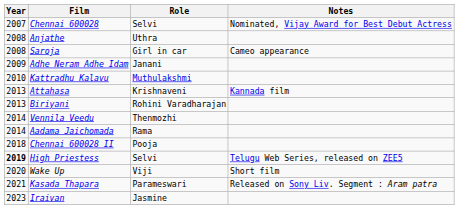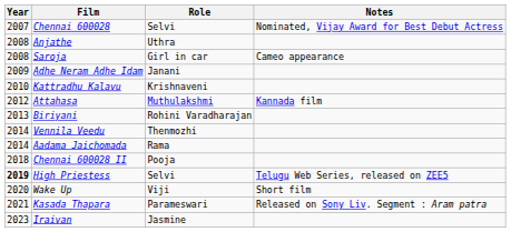 <table class="wikitable sortable">
 <tr>
 <th>Year</th>
 <th>Film</th>
 <th>Role</th>
 <th>Notes</th>
 </tr>
 <tr>
 <td>2007</td>
 <td><em><a href='#'>Chennai 600028</a></em></td>
 <td>Selvi</td>
 <td>Nominated, <a href='#'>Vijay Award for Best Debut Actress</a></td>
 </tr>
 <tr>
 <td>2008</td>
 <td><em><a href='#'>Anjathe</a></em></td>
 <td>Uthra</td>
 <td></td>
 </tr>
 <tr>
 <td>2008</td>
 <td><em><a href='#'>Saroja</a></em></td>
 <td>Girl in car</td>
 <td>Cameo appearance</td>
 </tr>
 <tr>
 <td>2009</td>
 <td><em><a href='#'>Adhe Neram Adhe Idam</a></em></td>
 <td>Janani</td>
 <td></td>
 </tr>
 <tr>
 <td>2010</td>
 <td><em><a href='#'>Kattradhu Kalavu</a></em></td>
-<td><a href='#'>Muthulakshmi</a></td>
+<td>Krishnaveni</td>
 <td></td>
 </tr>
 <tr>
-<td>2013</td>
+<td>2012</td>
 <td><em><a href='#'>Attahasa</a></em></td>
-<td>Krishnaveni</td>
+<td><a href='#'>Muthulakshmi</a></td>
 <td><a href='#'>Kannada</a> film</td>
 </tr>
 <tr>
 <td>2013</td>
 <td><em><a href='#'>Biriyani</a></em></td>
 <td>Rohini Varadharajan</td>
 <td></td>
 </tr>
 <tr>
 <td>2014</td>
 <td><em><a href='#'>Vennila Veedu</a></em></td>
 <td>Thenmozhi</td>
 <td></td>
 </tr>
 <tr>
 <td>2014</td>
 <td><em><a href='#'>Aadama Jaichomada</a></em></td>
 <td>Rama</td>
 <td></td>
 </tr>
 <tr>
 <td>2018</td>
 <td><em><a href='#'>Chennai 600028 II</a></em></td>
 <td>Pooja</td>
 <td></td>
 </tr>
 <tr>
 <td><strong>2019</strong></td>
 <td><em><a href='#'>High Priestess</a></em></td>
 <td>Selvi</td>
 <td><a href='#'>Telugu</a> Web Series, released on <a href='#'>ZEE5</a></td>
 </tr>
 <tr>
 <td>2020</td>
 <td><em>Wake Up</em></td>
 <td>Viji</td>
 <td>Short film</td>
 </tr>
 <tr>
 <td>2021</td>
 <td><em><a href='#'>Kasada Thapara</a></em></td>
 <td>Parameswari</td>
 <td>Released on <a href='#'>Sony Liv</a>. Segment : <em>Aram patra</em></td>
 </tr>
 <tr>
 <td>2023</td>
 <td><em><a href='#'>Iraivan</a></em></td>
 <td>Jasmine</td>
 <td></td>
 </tr>
 </table>
